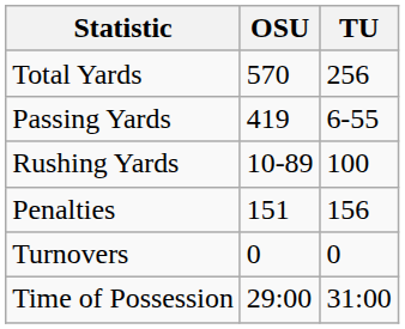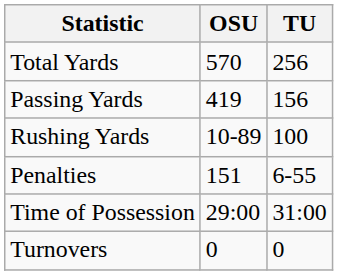 <table class="wikitable">
 <tr>
 <th>Statistic</th>
 <th>OSU</th>
 <th>TU</th>
 </tr>
 <tr>
 <td>Total Yards</td>
 <td>570</td>
 <td>256</td>
 </tr>
 <tr>
 <td>Passing Yards</td>
 <td>419</td>
-<td>6-55</td>
+<td>156</td>
 </tr>
 <tr>
 <td>Rushing Yards</td>
 <td>10-89</td>
 <td>100</td>
 </tr>
 <tr>
 <td>Penalties</td>
 <td>151</td>
-<td>156</td>
+<td>6-55</td>
+</tr>
+<tr>
+<td>Time of Possession</td>
+<td>29:00</td>
+<td>31:00</td>
 </tr>
 <tr>
 <td>Turnovers</td>
 <td>0</td>
 <td>0</td>
 </tr>
-<tr>
-<td>Time of Possession</td>
-<td>29:00</td>
-<td>31:00</td>
-</tr>
 </table>
